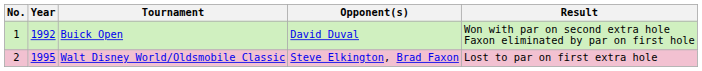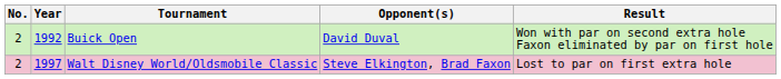 <table class="wikitable" style="font-size:95%;">
 <tr>
 <th>No.</th>
 <th>Year</th>
 <th>Tournament</th>
 <th>Opponent(s)</th>
 <th>Result</th>
 </tr>
 <tr style="background:#D0F0C0;">
-<td align=center>1</td>
+<td align=center>2</td>
 <td><a href='#'>1992</a></td>
 <td><a href='#'>Buick Open</a></td>
 <td> <a href='#'>David Duval</a></td>
 <td>Won with par on second extra hole<br>Faxon eliminated by par on first hole</td>
 </tr>
 <tr style="background:#F2C1D1;">
 <td align=center>2</td>
-<td><a href='#'>1995</a></td>
+<td><a href='#'>1997</a></td>
 <td><a href='#'>Walt Disney World/Oldsmobile Classic</a></td>
 <td> <a href='#'>Steve Elkington</a>,  <a href='#'>Brad Faxon</a></td>
 <td>Lost to par on first extra hole</td>
 </tr>
 </table>
